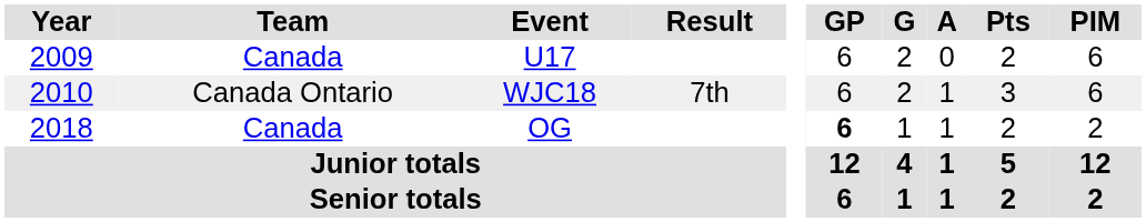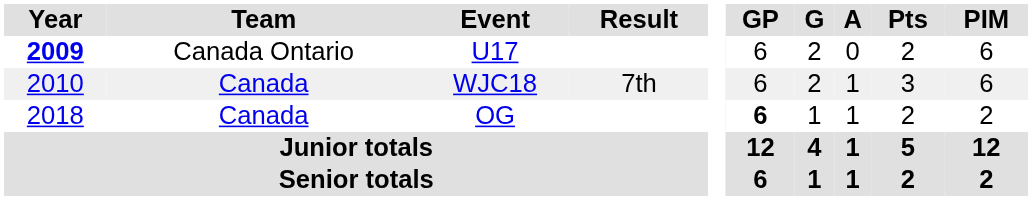 <table border="0" cellpadding="1" cellspacing="0" style="text-align:center; width:40em">
 <tr ALIGN="centre" bgcolor="#e0e0e0">
 <th>Year</th>
 <th>Team</th>
 <th>Event</th>
 <th>Result</th>
 <th rowspan="99" bgcolor="#ffffff"> </th>
 <th>GP</th>
 <th>G</th>
 <th>A</th>
 <th>Pts</th>
 <th>PIM</th>
 </tr>
 <tr>
-<td><a href='#'>2009</a></td>
-<td><a href='#'>Canada</a></td>
+<td><strong><a href='#'>2009</a></strong></td>
+<td>Canada Ontario</td>
 <td><a href='#'>U17</a></td>
 <td></td>
 <td>6</td>
 <td>2</td>
 <td>0</td>
 <td>2</td>
 <td>6</td>
 </tr>
 <tr style="background:#f0f0f0;">
 <td><a href='#'>2010</a></td>
-<td>Canada Ontario</td>
+<td><a href='#'>Canada</a></td>
 <td><a href='#'>WJC18</a></td>
 <td>7th</td>
 <td>6</td>
 <td>2</td>
 <td>1</td>
 <td>3</td>
 <td>6</td>
 </tr>
 <tr>
 <td><a href='#'>2018</a></td>
 <td><a href='#'>Canada</a></td>
 <td><a href='#'>OG</a></td>
 <td></td>
 <td><strong>6</strong></td>
 <td>1</td>
 <td>1</td>
 <td>2</td>
 <td>2</td>
 </tr>
 <tr bgcolor="#e0e0e0">
 <th colspan="4">Junior totals</th>
 <th>12</th>
 <th>4</th>
 <th>1</th>
 <th>5</th>
 <th>12</th>
 </tr>
 <tr bgcolor="#e0e0e0">
 <th colspan="4">Senior totals</th>
 <th>6</th>
 <th>1</th>
 <th>1</th>
 <th>2</th>
 <th>2</th>
 </tr>
 </table>
